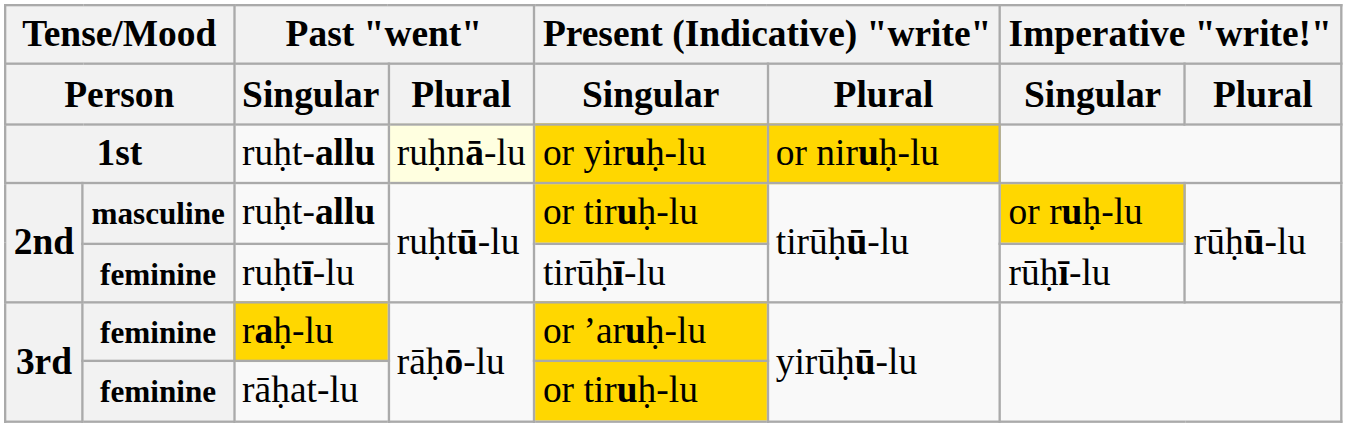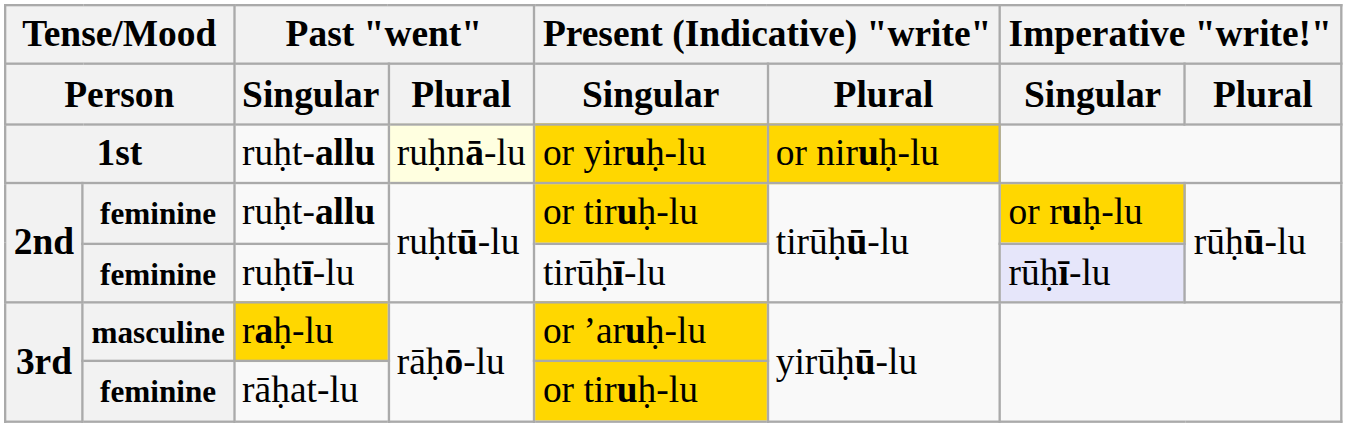 <table class="wikitable">
 <tr>
 <th colspan="2">Tense/Mood</th>
 <th colspan="2">Past "went"</th>
 <th colspan="2">Present (Indicative) "write"</th>
 <th colspan="2">Imperative "write!"</th>
 </tr>
 <tr>
 <th colspan="2">Person</th>
 <th>Singular</th>
 <th>Plural</th>
 <th>Singular</th>
 <th>Plural</th>
 <th>Singular</th>
 <th>Plural</th>
 </tr>
 <tr>
 <th colspan="2">1st</th>
 <td> ruḥt-<strong>allu</strong></td>
 <td style="background: lightyellow;"> ruḥn<strong>ā</strong>-lu</td>
 <td style="background:gold"> or  yir<strong>u</strong>ḥ-lu</td>
 <td style="background:gold"> or  nir<strong>u</strong>ḥ<em>-</em>lu</td>
 <td colspan="2"></td>
 </tr>
 <tr>
 <th rowspan="2">2nd</th>
-<th><small>masculine</small></th>
+<th><small>feminine</small></th>
 <td> ruḥt-<strong>allu</strong></td>
 <td rowspan="2"> ruḥt<strong>ū</strong>-lu</td>
 <td style="background:gold"> or  tir<strong>u</strong>ḥ-lu</td>
 <td rowspan="2"> tirūḥ<strong>ū</strong>-lu</td>
 <td style="background:gold"> or  r<strong>u</strong>ḥ-lu</td>
 <td rowspan="2"> rūḥ<strong>ū</strong>-lu</td>
 </tr>
 <tr>
 <th><small>feminine</small></th>
 <td> ruḥt<strong>ī</strong>-lu</td>
 <td> tirūḥ<strong>ī</strong>-lu</td>
-<td> rūḥ<strong>ī</strong>-lu</td>
+<td style="background: lavender;"> rūḥ<strong>ī</strong>-lu</td>
 </tr>
 <tr>
 <th rowspan="2">3rd</th>
-<th><small>feminine</small></th>
+<th><small>masculine</small></th>
 <td style="background:gold"> r<strong>a</strong>ḥ-lu</td>
 <td rowspan="2"> rāḥ<strong>ō</strong>-lu</td>
 <td style="background:gold"> or  ʼar<strong>u</strong>ḥ-lu</td>
 <td rowspan="2"> yirūḥ<strong>ū</strong>-lu</td>
 <td colspan="2" rowspan="2"></td>
 </tr>
 <tr>
 <th><small>feminine</small></th>
 <td> rāḥat-lu</td>
 <td style="background:gold"> or  tir<strong>u</strong>ḥ-lu</td>
 </tr>
 </table>
